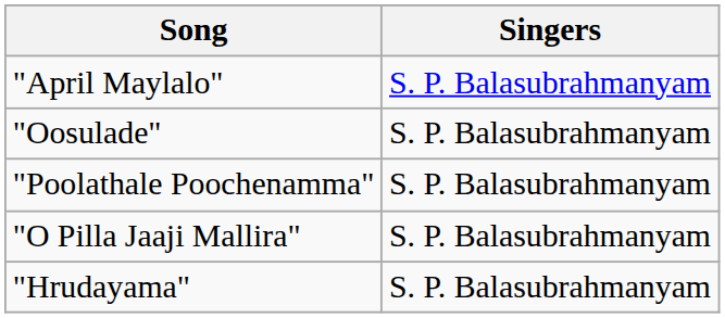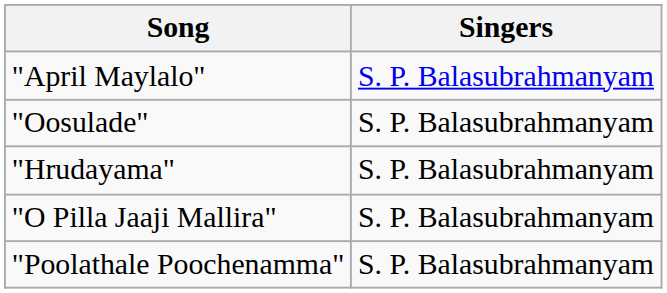 <table class="wikitable">
 <tr>
 <th>Song</th>
 <th>Singers</th>
 </tr>
 <tr>
 <td>"April Maylalo"</td>
 <td><a href='#'>S. P. Balasubrahmanyam</a></td>
 </tr>
 <tr>
 <td>"Oosulade"</td>
 <td>S. P. Balasubrahmanyam</td>
 </tr>
 <tr>
-<td>"Poolathale Poochenamma"</td>
+<td>"Hrudayama"</td>
 <td>S. P. Balasubrahmanyam</td>
 </tr>
 <tr>
 <td>"O Pilla Jaaji Mallira"</td>
 <td>S. P. Balasubrahmanyam</td>
 </tr>
 <tr>
-<td>"Hrudayama"</td>
+<td>"Poolathale Poochenamma"</td>
 <td>S. P. Balasubrahmanyam</td>
 </tr>
 </table>
